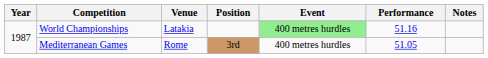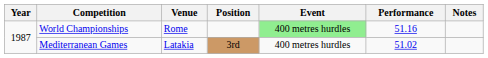 <table class="wikitable" width=55% style="font-size:90%; text-align:center;">
 <tr>
 <th>Year</th>
 <th>Competition</th>
 <th>Venue</th>
 <th>Position</th>
 <th>Event</th>
 <th>Performance</th>
 <th>Notes</th>
 </tr>
 <tr>
 <td rowspan=2>1987</td>
 <td align=left><a href='#'>World Championships</a></td>
-<td align=left> <a href='#'>Latakia</a></td>
+<td align=left> <a href='#'>Rome</a></td>
 <td></td>
 <td style="background: lightgreen;">400 metres hurdles</td>
 <td><a href='#'>51.16</a></td>
 <td></td>
 </tr>
 <tr>
 <td align=left><a href='#'>Mediterranean Games</a></td>
-<td align=left> <a href='#'>Rome</a></td>
+<td align=left> <a href='#'>Latakia</a></td>
 <td bgcolor=cc9966>3rd</td>
 <td>400 metres hurdles</td>
-<td><a href='#'>51.05</a></td>
+<td><a href='#'>51.02</a></td>
 <td></td>
 </tr>
 </table>
